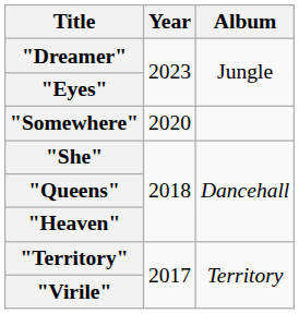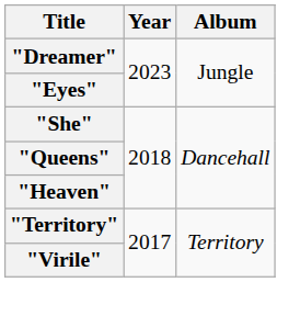 <table class="wikitable plainrowheaders" style="text-align:center;" border="1">
 <tr>
 <th scope="col">Title</th>
 <th scope="col">Year</th>
 <th scope="col">Album</th>
 </tr>
 <tr>
 <th scope="row">"Dreamer"</th>
 <td rowspan="2">2023</td>
 <td rowspan="2">Jungle</td>
 </tr>
 <tr>
 <th scope="row">"Eyes"</th>
-</tr>
-<tr>
-<th scope="row">"Somewhere"<br></th>
-<td>2020</td>
-<td></td>
 </tr>
 <tr>
 <th scope="row">"She"</th>
 <td rowspan="3">2018</td>
 <td rowspan="3"><em>Dancehall</em></td>
 </tr>
 <tr>
 <th scope="row">"Queens"</th>
 </tr>
 <tr>
 <th scope="row">"Heaven"</th>
 </tr>
 <tr>
 <th scope="row">"Territory"</th>
 <td rowspan="2">2017</td>
 <td rowspan="2"><em>Territory</em></td>
 </tr>
 <tr>
 <th scope="row">"Virile"</th>
 </tr>
 </table>
